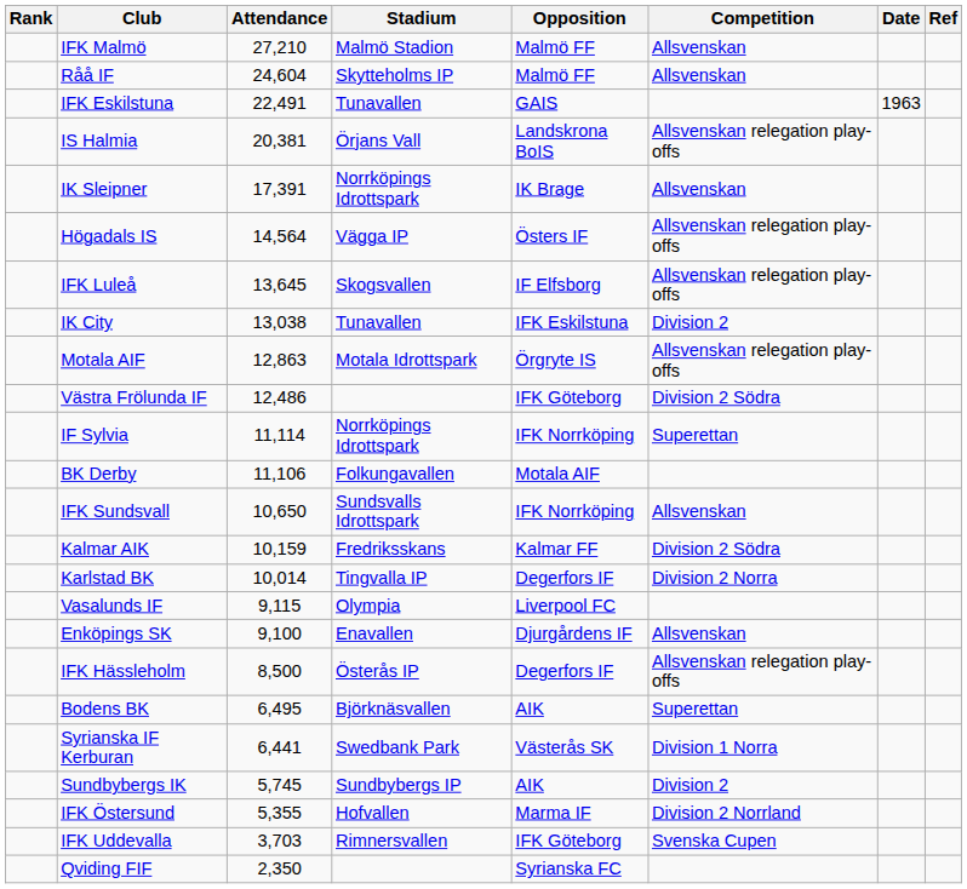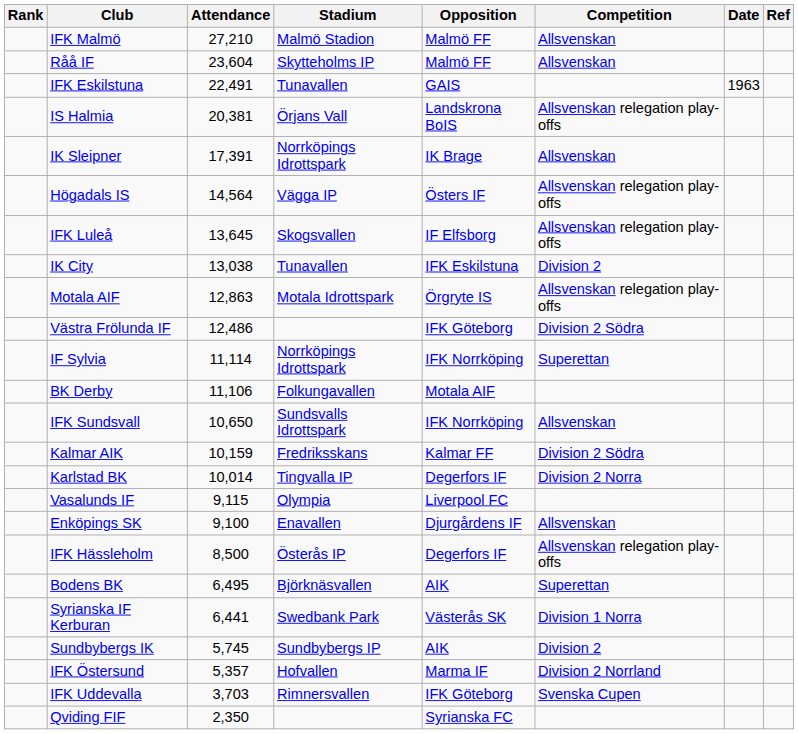 <table class="wikitable sortable">
 <tr>
 <th class="unsortable">Rank</th>
 <th>Club</th>
 <th>Attendance</th>
 <th>Stadium</th>
 <th>Opposition</th>
 <th>Competition</th>
 <th>Date</th>
 <th class="unsortable">Ref</th>
 </tr>
 <tr>
 <td align=center></td>
 <td><a href='#'>IFK Malmö</a></td>
 <td align=center>27,210</td>
 <td><a href='#'>Malmö Stadion</a></td>
 <td><a href='#'>Malmö FF</a></td>
 <td><a href='#'>Allsvenskan</a></td>
 <td></td>
 <td align=center></td>
 </tr>
 <tr>
 <td align=center></td>
 <td><a href='#'>Råå IF</a></td>
-<td align=center>24,604</td>
+<td align=center>23,604</td>
 <td><a href='#'>Skytteholms IP</a></td>
 <td><a href='#'>Malmö FF</a></td>
 <td><a href='#'>Allsvenskan</a></td>
 <td></td>
 <td align=center></td>
 </tr>
 <tr>
 <td align=center></td>
 <td><a href='#'>IFK Eskilstuna</a></td>
 <td align=center>22,491</td>
 <td><a href='#'>Tunavallen</a></td>
 <td><a href='#'>GAIS</a></td>
 <td></td>
 <td>1963</td>
 <td align=center></td>
 </tr>
 <tr>
 <td align=center></td>
 <td><a href='#'>IS Halmia</a></td>
 <td align=center>20,381</td>
 <td><a href='#'>Örjans Vall</a></td>
 <td><a href='#'>Landskrona BoIS</a></td>
 <td><a href='#'>Allsvenskan</a> relegation play-offs</td>
 <td></td>
 <td align=center></td>
 </tr>
 <tr>
 <td align=center></td>
 <td><a href='#'>IK Sleipner</a></td>
 <td align=center>17,391</td>
 <td><a href='#'>Norrköpings Idrottspark</a></td>
 <td><a href='#'>IK Brage</a></td>
 <td><a href='#'>Allsvenskan</a></td>
 <td></td>
 <td align=center></td>
 </tr>
 <tr>
 <td align=center></td>
 <td><a href='#'>Högadals IS</a></td>
 <td align=center>14,564</td>
 <td><a href='#'>Vägga IP</a></td>
 <td><a href='#'>Östers IF</a></td>
 <td><a href='#'>Allsvenskan</a> relegation play-offs</td>
 <td></td>
 <td align=center></td>
 </tr>
 <tr>
 <td align=center></td>
 <td><a href='#'>IFK Luleå</a></td>
 <td align=center>13,645</td>
 <td><a href='#'>Skogsvallen</a></td>
 <td><a href='#'>IF Elfsborg</a></td>
 <td><a href='#'>Allsvenskan</a> relegation play-offs</td>
 <td></td>
 <td align=center></td>
 </tr>
 <tr>
 <td align=center></td>
 <td><a href='#'>IK City</a></td>
 <td align=center>13,038</td>
 <td><a href='#'>Tunavallen</a></td>
 <td><a href='#'>IFK Eskilstuna</a></td>
 <td><a href='#'>Division 2</a></td>
 <td></td>
 <td align=center></td>
 </tr>
 <tr>
 <td align=center></td>
 <td><a href='#'>Motala AIF</a></td>
 <td align=center>12,863</td>
 <td><a href='#'>Motala Idrottspark</a></td>
 <td><a href='#'>Örgryte IS</a></td>
 <td><a href='#'>Allsvenskan</a> relegation play-offs</td>
 <td></td>
 <td align=center></td>
 </tr>
 <tr>
 <td align=center></td>
 <td><a href='#'>Västra Frölunda IF</a></td>
 <td align=center>12,486</td>
 <td></td>
 <td><a href='#'>IFK Göteborg</a></td>
 <td><a href='#'>Division 2 Södra</a></td>
 <td></td>
 <td align=center></td>
 </tr>
 <tr>
 <td align=center></td>
 <td><a href='#'>IF Sylvia</a></td>
 <td align=center>11,114</td>
 <td><a href='#'>Norrköpings Idrottspark</a></td>
 <td><a href='#'>IFK Norrköping</a></td>
 <td><a href='#'>Superettan</a></td>
 <td></td>
 <td align=center></td>
 </tr>
 <tr>
 <td align=center></td>
 <td><a href='#'>BK Derby</a></td>
 <td align=center>11,106</td>
 <td><a href='#'>Folkungavallen</a></td>
 <td><a href='#'>Motala AIF</a></td>
 <td></td>
 <td></td>
 <td align=center></td>
 </tr>
 <tr>
 <td align=center></td>
 <td><a href='#'>IFK Sundsvall</a></td>
 <td align=center>10,650</td>
 <td><a href='#'>Sundsvalls Idrottspark</a></td>
 <td><a href='#'>IFK Norrköping</a></td>
 <td><a href='#'>Allsvenskan</a></td>
 <td></td>
 <td align=center></td>
 </tr>
 <tr>
 <td align=center></td>
 <td><a href='#'>Kalmar AIK</a></td>
 <td align=center>10,159</td>
 <td><a href='#'>Fredriksskans</a></td>
 <td><a href='#'>Kalmar FF</a></td>
 <td><a href='#'>Division 2 Södra</a></td>
 <td></td>
 <td align=center></td>
 </tr>
 <tr>
 <td align=center></td>
 <td><a href='#'>Karlstad BK</a></td>
 <td align=center>10,014</td>
 <td><a href='#'>Tingvalla IP</a></td>
 <td><a href='#'>Degerfors IF</a></td>
 <td><a href='#'>Division 2 Norra</a></td>
 <td></td>
 <td align=center></td>
 </tr>
 <tr>
 <td align=center></td>
 <td><a href='#'>Vasalunds IF</a></td>
 <td align=center>9,115</td>
 <td><a href='#'>Olympia</a></td>
 <td><a href='#'>Liverpool FC</a></td>
 <td></td>
 <td></td>
 <td align=center></td>
 </tr>
 <tr>
 <td align=center></td>
 <td><a href='#'>Enköpings SK</a></td>
 <td align=center>9,100</td>
 <td><a href='#'>Enavallen</a></td>
 <td><a href='#'>Djurgårdens IF</a></td>
 <td><a href='#'>Allsvenskan</a></td>
 <td></td>
 <td align=center></td>
 </tr>
 <tr>
 <td align=center></td>
 <td><a href='#'>IFK Hässleholm</a></td>
 <td align=center>8,500</td>
 <td><a href='#'>Österås IP</a></td>
 <td><a href='#'>Degerfors IF</a></td>
 <td><a href='#'>Allsvenskan</a> relegation play-offs</td>
 <td></td>
 <td align=center></td>
 </tr>
 <tr>
 <td align=center></td>
 <td><a href='#'>Bodens BK</a></td>
 <td align=center>6,495</td>
 <td><a href='#'>Björknäsvallen</a></td>
 <td><a href='#'>AIK</a></td>
 <td><a href='#'>Superettan</a></td>
 <td></td>
 <td align=center></td>
 </tr>
 <tr>
 <td align=center></td>
 <td><a href='#'>Syrianska IF Kerburan</a></td>
 <td align=center>6,441</td>
 <td><a href='#'>Swedbank Park</a></td>
 <td><a href='#'>Västerås SK</a></td>
 <td><a href='#'>Division 1 Norra</a></td>
 <td></td>
 <td align=center></td>
 </tr>
 <tr>
 <td align=center></td>
 <td><a href='#'>Sundbybergs IK</a></td>
 <td align=center>5,745</td>
 <td><a href='#'>Sundbybergs IP</a></td>
 <td><a href='#'>AIK</a></td>
 <td><a href='#'>Division 2</a></td>
 <td></td>
 <td align=center></td>
 </tr>
 <tr>
 <td align=center></td>
 <td><a href='#'>IFK Östersund</a></td>
-<td align=center>5,355</td>
+<td align=center>5,357</td>
 <td><a href='#'>Hofvallen</a></td>
 <td><a href='#'>Marma IF</a></td>
 <td><a href='#'>Division 2 Norrland</a></td>
 <td></td>
 <td align=center></td>
 </tr>
 <tr>
 <td align=center></td>
 <td><a href='#'>IFK Uddevalla</a></td>
 <td align=center>3,703</td>
 <td><a href='#'>Rimnersvallen</a></td>
 <td><a href='#'>IFK Göteborg</a></td>
 <td><a href='#'>Svenska Cupen</a></td>
 <td></td>
 <td align=center></td>
 </tr>
 <tr>
 <td align=center></td>
 <td><a href='#'>Qviding FIF</a></td>
 <td align=center>2,350</td>
 <td></td>
 <td><a href='#'>Syrianska FC</a></td>
 <td></td>
 <td></td>
 <td align=center></td>
 </tr>
 </table>
